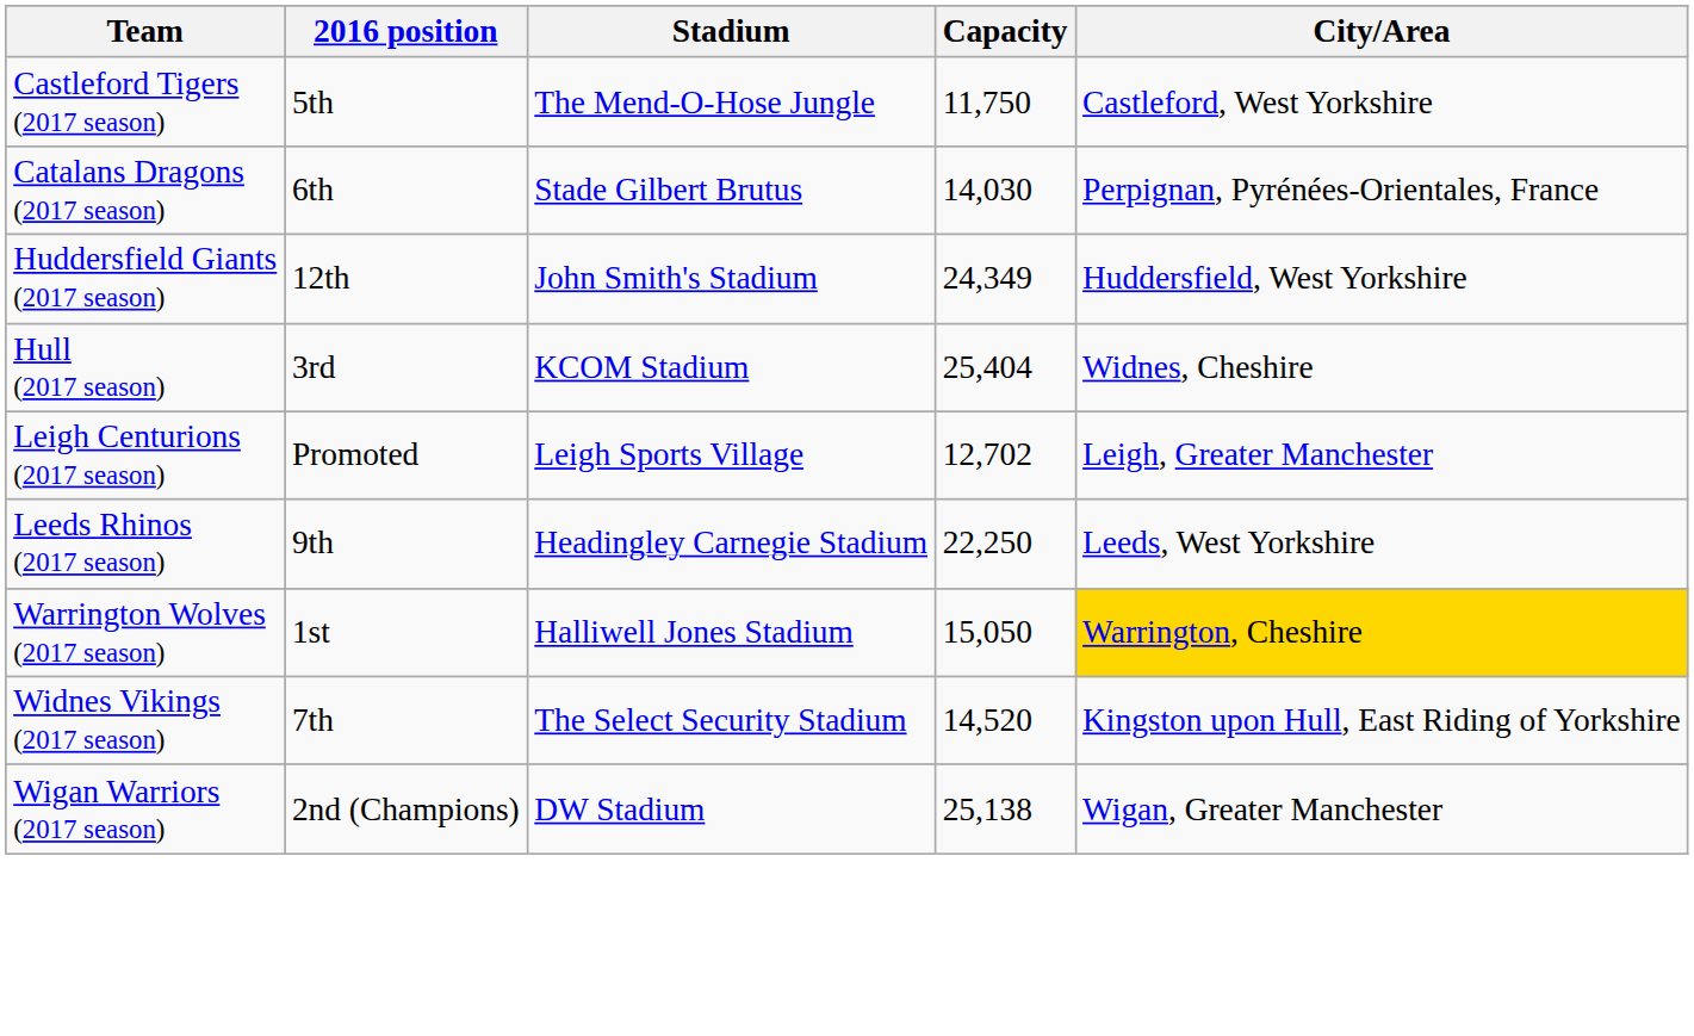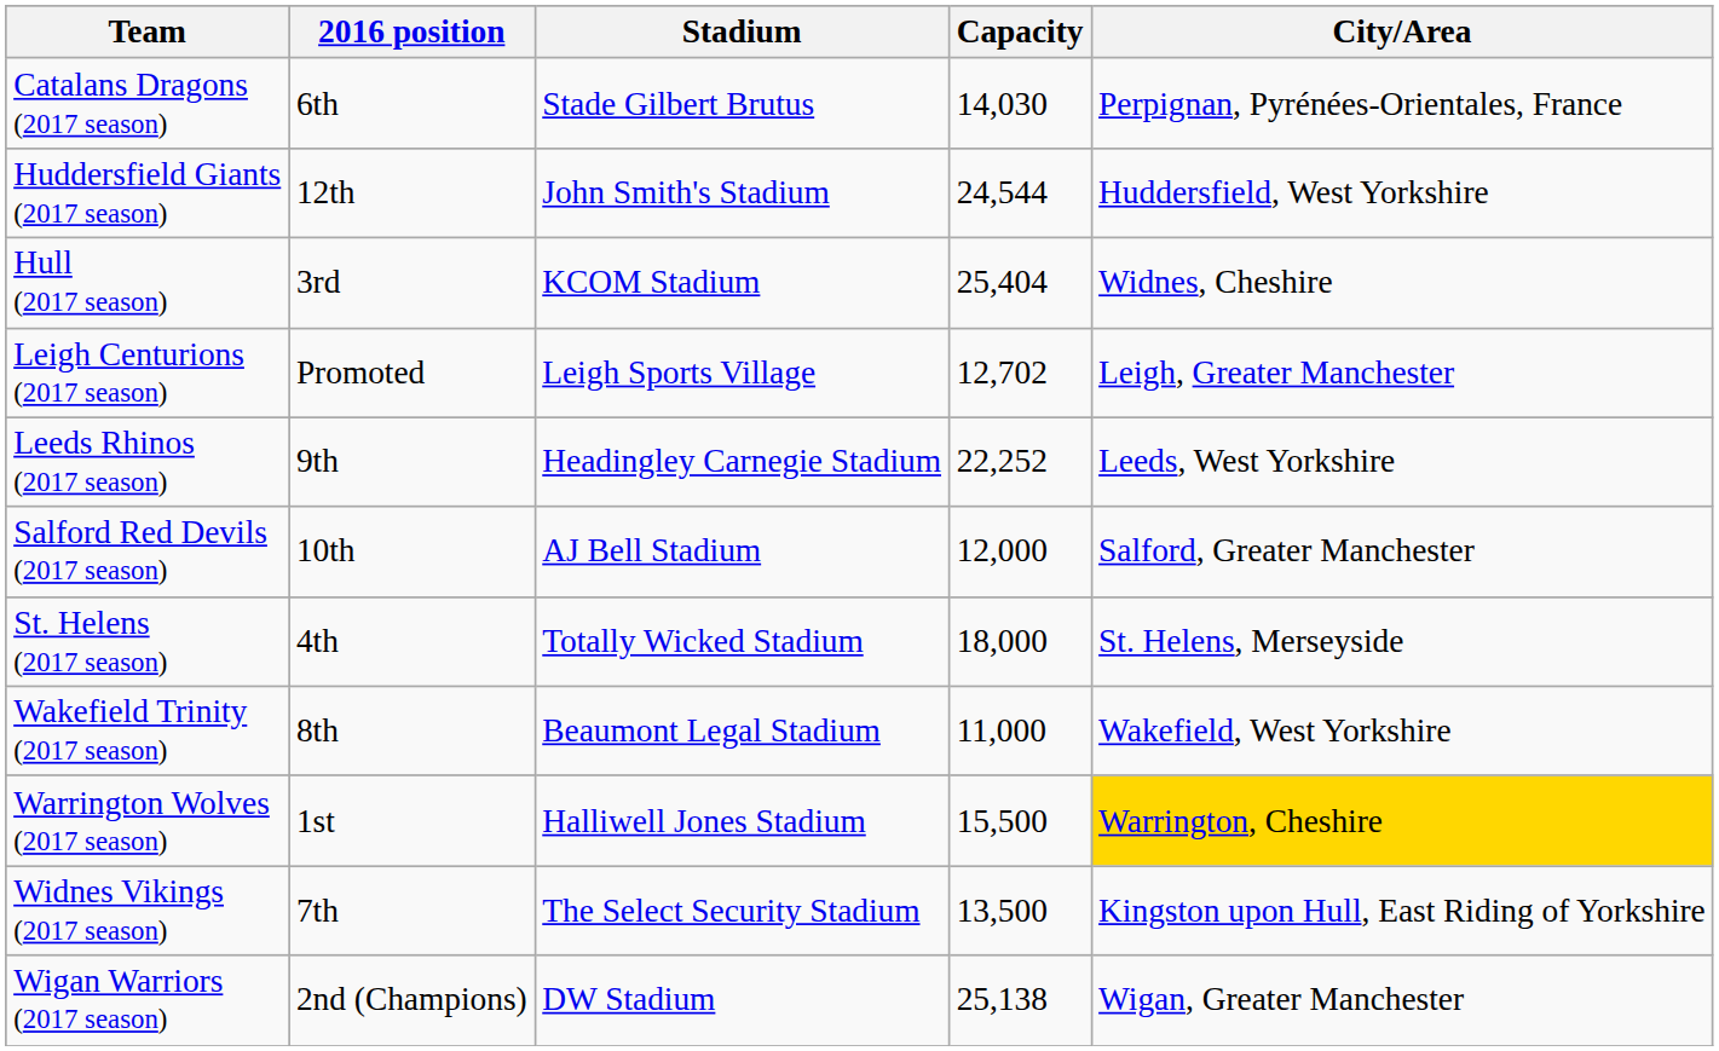 <table style="width:550;" class="wikitable sortable">
 <tr>
 <th>Team</th>
 <th><a href='#'>2016 position</a></th>
 <th>Stadium</th>
 <th>Capacity</th>
 <th>City/Area</th>
-</tr>
-<tr>
-<td> <a href='#'>Castleford Tigers</a><br><small>(<a href='#'>2017 season</a>)</small></td>
-<td>5th</td>
-<td><a href='#'>The Mend-O-Hose Jungle</a></td>
-<td>11,750</td>
-<td><a href='#'>Castleford</a>, West Yorkshire</td>
 </tr>
 <tr>
 <td> <a href='#'>Catalans Dragons</a><br><small>(<a href='#'>2017 season</a>)</small></td>
 <td>6th</td>
 <td><a href='#'>Stade Gilbert Brutus</a></td>
 <td>14,030</td>
 <td><a href='#'>Perpignan</a>, Pyrénées-Orientales, France</td>
 </tr>
 <tr>
 <td> <a href='#'>Huddersfield Giants</a><br><small>(<a href='#'>2017 season</a>)</small></td>
 <td>12th</td>
 <td><a href='#'>John Smith's Stadium</a></td>
-<td>24,349</td>
+<td>24,544</td>
 <td><a href='#'>Huddersfield</a>, West Yorkshire</td>
 </tr>
 <tr>
 <td> <a href='#'>Hull</a><br><small>(<a href='#'>2017 season</a>)</small></td>
 <td>3rd</td>
 <td><a href='#'>KCOM Stadium</a></td>
 <td>25,404</td>
 <td><a href='#'>Widnes</a>, Cheshire</td>
 </tr>
 <tr>
 <td> <a href='#'>Leigh Centurions</a><br><small>(<a href='#'>2017 season</a>)</small></td>
 <td>Promoted</td>
 <td><a href='#'>Leigh Sports Village</a></td>
 <td>12,702</td>
 <td><a href='#'>Leigh</a>, <a href='#'>Greater Manchester</a></td>
 </tr>
 <tr>
 <td> <a href='#'>Leeds Rhinos</a><br><small>(<a href='#'>2017 season</a>)</small></td>
 <td>9th</td>
 <td><a href='#'>Headingley Carnegie Stadium</a></td>
-<td>22,250</td>
+<td>22,252</td>
 <td><a href='#'>Leeds</a>, West Yorkshire</td>
+</tr>
+<tr>
+<td> <a href='#'>Salford Red Devils</a><br><small>(<a href='#'>2017 season</a>)</small></td>
+<td>10th</td>
+<td><a href='#'>AJ Bell Stadium</a></td>
+<td>12,000</td>
+<td><a href='#'>Salford</a>, Greater Manchester</td>
+</tr>
+<tr>
+<td> <a href='#'>St. Helens</a><br><small>(<a href='#'>2017 season</a>)</small></td>
+<td>4th</td>
+<td><a href='#'>Totally Wicked Stadium</a></td>
+<td>18,000</td>
+<td><a href='#'>St. Helens</a>, Merseyside</td>
+</tr>
+<tr>
+<td> <a href='#'>Wakefield Trinity</a><br><small>(<a href='#'>2017 season</a>)</small></td>
+<td>8th</td>
+<td><a href='#'>Beaumont Legal Stadium</a></td>
+<td>11,000</td>
+<td><a href='#'>Wakefield</a>, West Yorkshire</td>
 </tr>
 <tr>
 <td> <a href='#'>Warrington Wolves</a><br><small>(<a href='#'>2017 season</a>)</small></td>
 <td>1st</td>
 <td><a href='#'>Halliwell Jones Stadium</a></td>
-<td>15,050</td>
+<td>15,500</td>
 <td style="background: gold;"><a href='#'>Warrington</a>, Cheshire</td>
 </tr>
 <tr>
 <td> <a href='#'>Widnes Vikings</a><br><small>(<a href='#'>2017 season</a>)</small></td>
 <td>7th</td>
 <td><a href='#'>The Select Security Stadium</a></td>
-<td>14,520</td>
+<td>13,500</td>
 <td><a href='#'>Kingston upon Hull</a>, East Riding of Yorkshire</td>
 </tr>
 <tr>
 <td> <a href='#'>Wigan Warriors</a><br><small>(<a href='#'>2017 season</a>)</small></td>
 <td>2nd (Champions)</td>
 <td><a href='#'>DW Stadium</a></td>
 <td>25,138</td>
 <td><a href='#'>Wigan</a>, Greater Manchester</td>
 </tr>
 </table>
